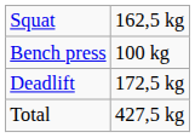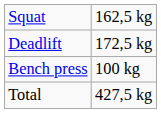 <table class="wikitable">
 <tr>
 <td><a href='#'>Squat</a></td>
 <td>162,5 kg</td>
 </tr>
 <tr>
+<td><a href='#'>Deadlift</a></td>
+<td>172,5 kg</td>
+</tr>
+<tr>
 <td><a href='#'>Bench press</a></td>
 <td>100 kg</td>
-</tr>
-<tr>
-<td><a href='#'>Deadlift</a></td>
-<td>172,5 kg</td>
 </tr>
 <tr>
 <td>Total</td>
 <td>427,5 kg</td>
 </tr>
 </table>
